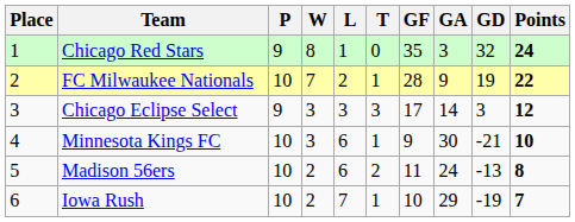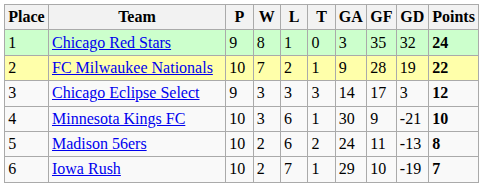 <table class="wikitable">
 <tr>
 <th>Place</th>
 <th width="170">Team</th>
 <th width="20">P</th>
 <th width="20">W</th>
 <th width="20">L</th>
 <th width="20">T</th>
+<th width="20">GA</th>
 <th width="20">GF</th>
-<th width="20">GA</th>
 <th width="25">GD</th>
 <th>Points</th>
 </tr>
 <tr bgcolor=#ccffcc>
 <td>1</td>
 <td><a href='#'>Chicago Red Stars</a></td>
 <td>9</td>
 <td>8</td>
 <td>1</td>
 <td>0</td>
+<td>3</td>
 <td>35</td>
-<td>3</td>
 <td>32</td>
 <td><strong>24</strong></td>
 </tr>
 <tr bgcolor=#ffffaa>
 <td>2</td>
 <td><a href='#'>FC Milwaukee Nationals</a></td>
 <td>10</td>
 <td>7</td>
 <td>2</td>
 <td>1</td>
+<td>9</td>
 <td>28</td>
-<td>9</td>
 <td>19</td>
 <td><strong>22</strong></td>
 </tr>
 <tr>
 <td>3</td>
 <td><a href='#'>Chicago Eclipse Select</a></td>
 <td>9</td>
 <td>3</td>
 <td>3</td>
 <td>3</td>
+<td>14</td>
 <td>17</td>
-<td>14</td>
 <td>3</td>
 <td><strong>12</strong></td>
 </tr>
 <tr>
 <td>4</td>
 <td><a href='#'>Minnesota Kings FC</a></td>
 <td>10</td>
 <td>3</td>
 <td>6</td>
 <td>1</td>
+<td>30</td>
 <td>9</td>
-<td>30</td>
 <td>-21</td>
 <td><strong>10</strong></td>
 </tr>
 <tr>
 <td>5</td>
 <td><a href='#'>Madison 56ers</a></td>
 <td>10</td>
 <td>2</td>
 <td>6</td>
 <td>2</td>
+<td>24</td>
 <td>11</td>
-<td>24</td>
 <td>-13</td>
 <td><strong>8</strong></td>
 </tr>
 <tr>
 <td>6</td>
 <td><a href='#'>Iowa Rush</a></td>
 <td>10</td>
 <td>2</td>
 <td>7</td>
 <td>1</td>
+<td>29</td>
 <td>10</td>
-<td>29</td>
 <td>-19</td>
 <td><strong>7</strong></td>
 </tr>
 </table>
